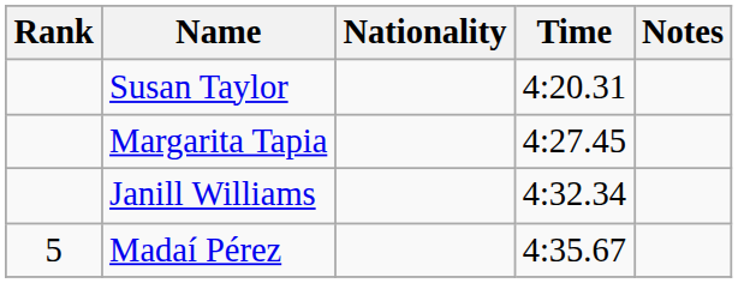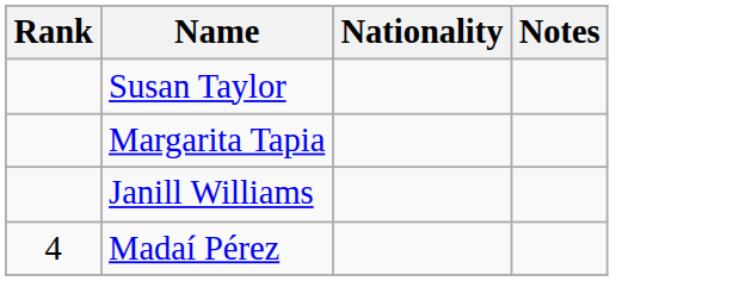 <table class="wikitable sortable" style="text-align:center">
 <tr>
 <th>Rank</th>
 <th>Name</th>
 <th>Nationality</th>
-<th>Time</th>
 <th>Notes</th>
 </tr>
 <tr>
 <td align=center></td>
 <td align=left><a href='#'>Susan Taylor</a></td>
 <td align=left></td>
-<td>4:20.31</td>
 <td></td>
 </tr>
 <tr>
 <td align=center></td>
 <td align=left><a href='#'>Margarita Tapia</a></td>
 <td align=left></td>
-<td>4:27.45</td>
 <td></td>
 </tr>
 <tr>
 <td align=center></td>
 <td align=left><a href='#'>Janill Williams</a></td>
 <td align=left></td>
-<td>4:32.34</td>
 <td></td>
 </tr>
 <tr>
-<td align=center>5</td>
+<td align=center>4</td>
 <td align=left><a href='#'>Madaí Pérez</a></td>
 <td align=left></td>
-<td>4:35.67</td>
 <td></td>
 </tr>
 </table>
